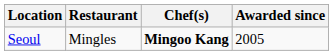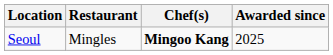 <table class="wikitable sortable">
 <tr>
 <th scope="col">Location</th>
 <th scope="col">Restaurant</th>
 <th scope="col">Chef(s)</th>
 <th scope="col">Awarded since</th>
 </tr>
 <tr>
 <td><a href='#'>Seoul</a></td>
 <td>Mingles</td>
 <td><strong>Mingoo Kang</strong></td>
-<td>2005</td>
+<td>2025</td>
 </tr>
 </table>
